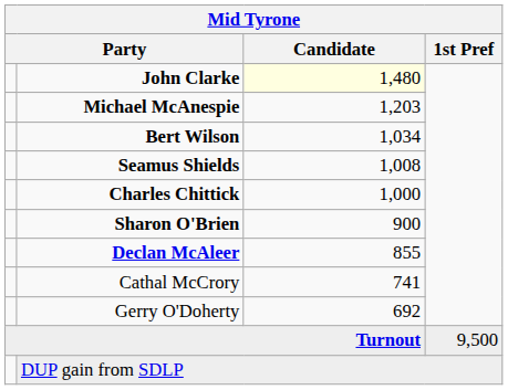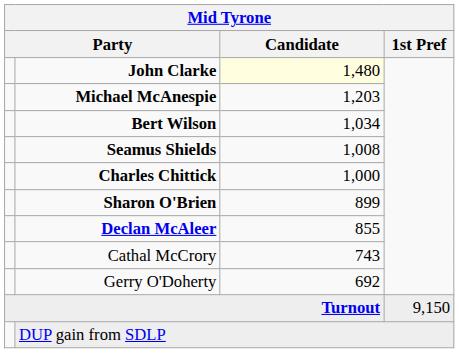 <table class="wikitable">
 <tr>
 <th colspan="4" align="center"><a href='#'>Mid Tyrone</a></th>
 </tr>
 <tr>
 <th colspan="2" align="center" width=200>Party</th>
 <th width=150>Candidate</th>
 <th width=60>1st Pref</th>
 </tr>
 <tr>
 <td></td>
 <td align="right"><strong>John Clarke</strong></td>
 <td align="right" style="background: lightyellow;">1,480</td>
 </tr>
 <tr>
 <td></td>
 <td align="right"><strong>Michael McAnespie</strong></td>
 <td align="right">1,203</td>
 </tr>
 <tr>
 <td></td>
 <td align="right"><strong>Bert Wilson</strong></td>
 <td align="right">1,034</td>
 </tr>
 <tr>
 <td></td>
 <td align="right"><strong>Seamus Shields</strong></td>
 <td align="right">1,008</td>
 </tr>
 <tr>
 <td></td>
 <td align="right"><strong>Charles Chittick</strong></td>
 <td align="right">1,000</td>
 </tr>
 <tr>
 <td></td>
 <td align="right"><strong>Sharon O'Brien</strong></td>
-<td align="right">900</td>
+<td align="right">899</td>
 </tr>
 <tr>
 <td></td>
 <td align="right"><strong><a href='#'>Declan McAleer</a></strong></td>
 <td align="right">855</td>
 </tr>
 <tr>
 <td></td>
 <td align="right">Cathal McCrory</td>
-<td align="right">741</td>
+<td align="right">743</td>
 </tr>
 <tr>
 <td></td>
 <td align="right">Gerry O'Doherty</td>
 <td align="right">692</td>
 </tr>
 <tr bgcolor="EEEEEE">
 <td colspan=3 align="right"><strong><a href='#'>Turnout</a></strong></td>
-<td align="right">9,500</td>
+<td align="right">9,150</td>
 </tr>
 <tr>
 <td bgcolor=></td>
 <td colspan=3 bgcolor="EEEEEE"><a href='#'>DUP</a> gain from <a href='#'>SDLP</a></td>
 </tr>
 </table>
